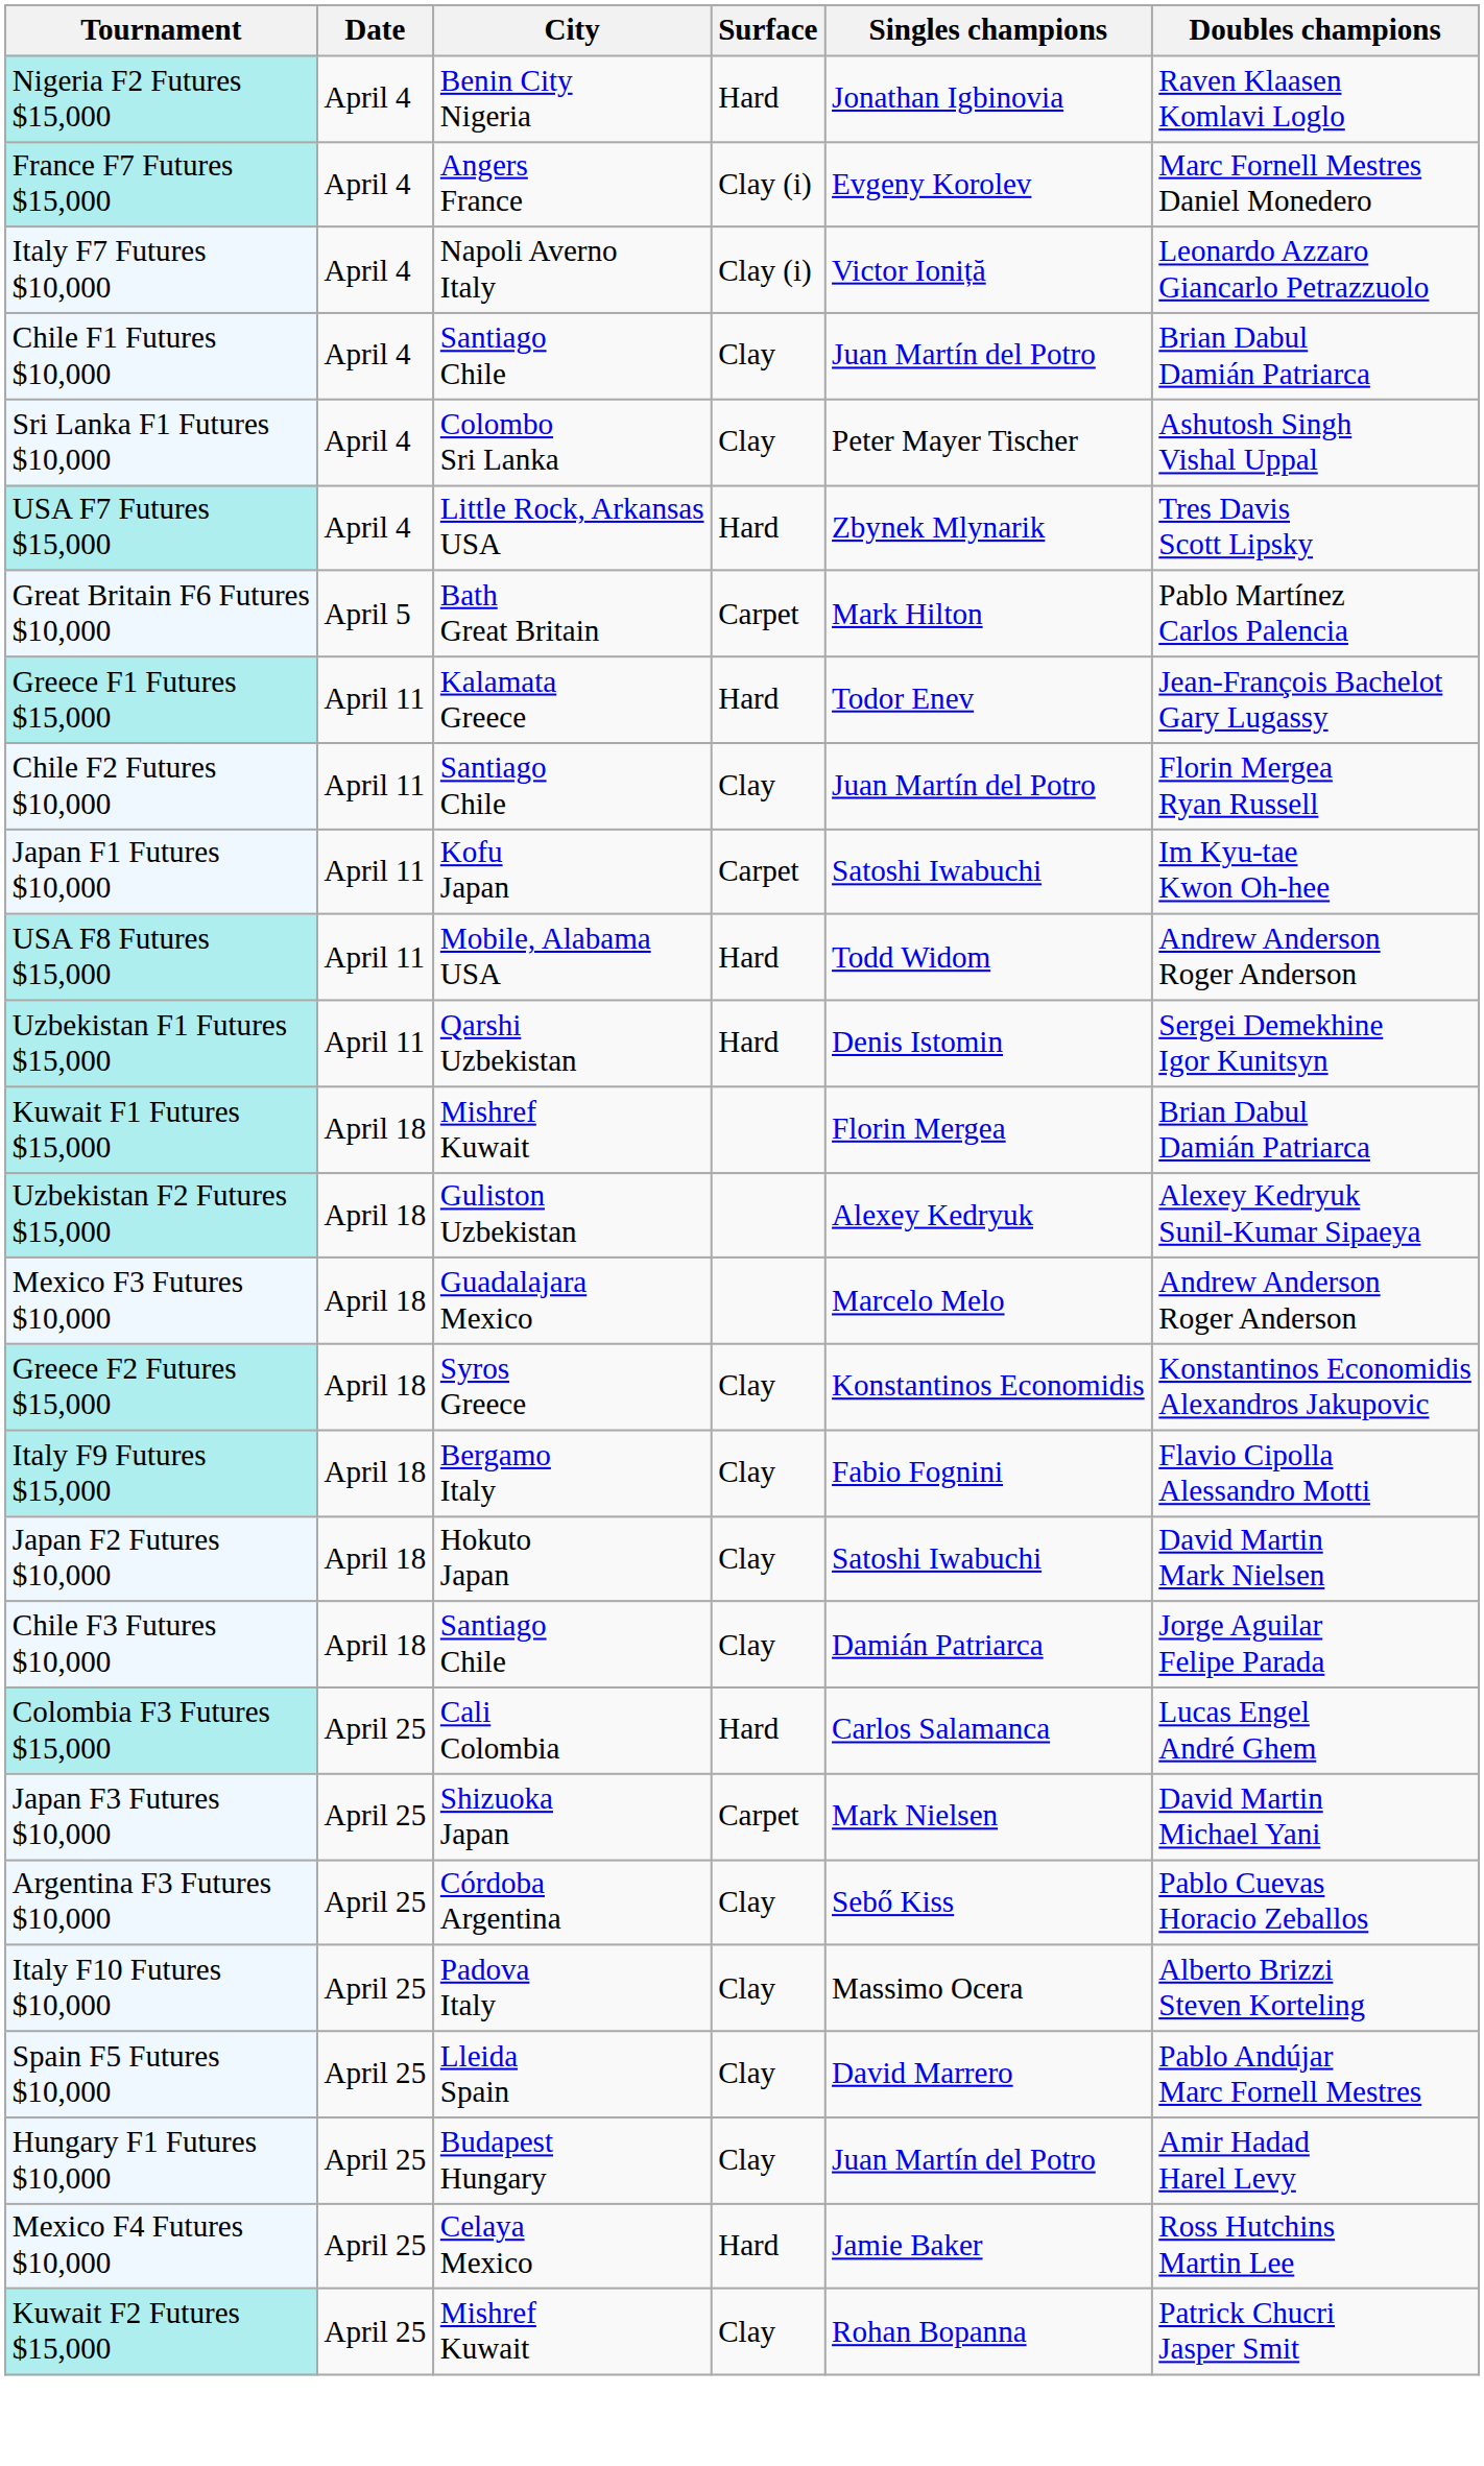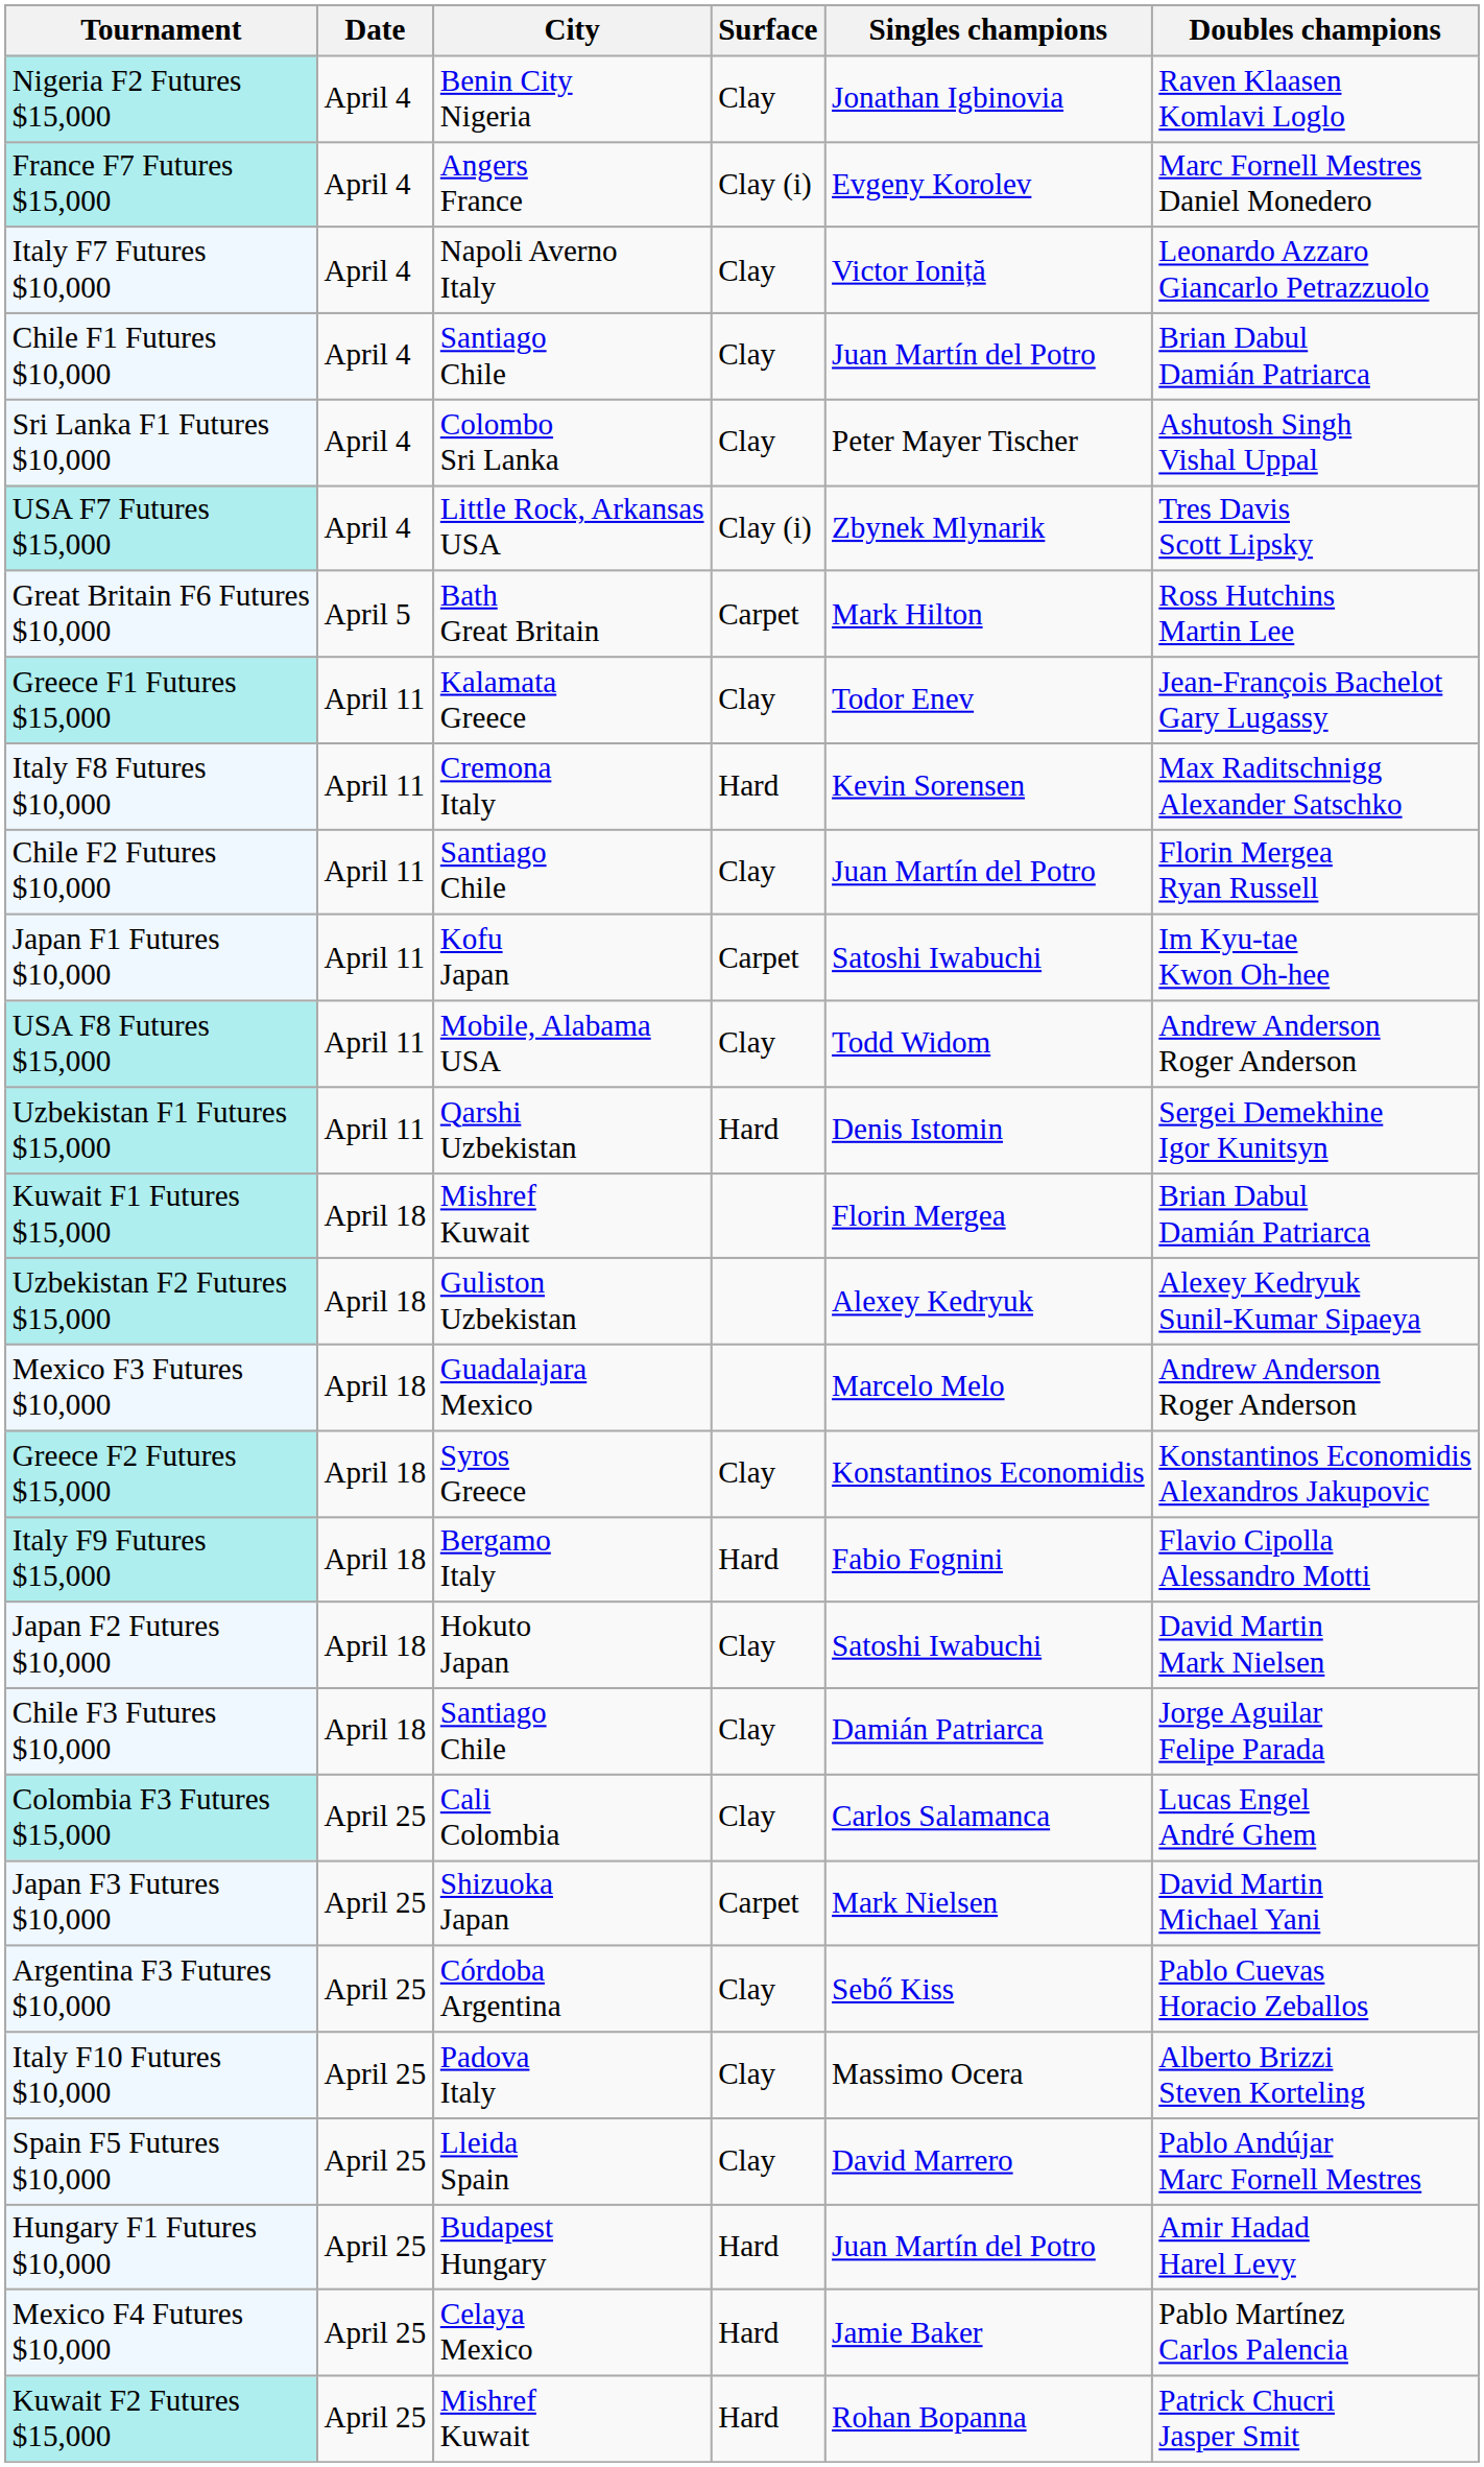 <table class="sortable wikitable" style="font-size:90%">
 <tr>
 <th>Tournament</th>
 <th>Date</th>
 <th>City</th>
 <th>Surface</th>
 <th>Singles champions</th>
 <th>Doubles champions</th>
 </tr>
 <tr>
 <td style="background:#afeeee;">Nigeria F2 Futures<br>$15,000</td>
 <td>April 4</td>
 <td><a href='#'>Benin City</a><br>Nigeria</td>
-<td>Hard</td>
+<td>Clay</td>
 <td> <a href='#'>Jonathan Igbinovia</a></td>
 <td> <a href='#'>Raven Klaasen</a><br> <a href='#'>Komlavi Loglo</a></td>
 </tr>
 <tr>
 <td style="background:#afeeee;">France F7 Futures<br>$15,000</td>
 <td>April 4</td>
 <td><a href='#'>Angers</a><br>France</td>
 <td>Clay (i)</td>
 <td> <a href='#'>Evgeny Korolev</a></td>
 <td> <a href='#'>Marc Fornell Mestres</a><br> Daniel Monedero</td>
 </tr>
 <tr>
 <td style="background:#f0f8ff;">Italy F7 Futures<br>$10,000</td>
 <td>April 4</td>
 <td>Napoli Averno<br>Italy</td>
-<td>Clay (i)</td>
+<td>Clay</td>
 <td> <a href='#'>Victor Ioniță</a></td>
 <td> <a href='#'>Leonardo Azzaro</a><br> <a href='#'>Giancarlo Petrazzuolo</a></td>
 </tr>
 <tr>
 <td style="background:#f0f8ff;">Chile F1 Futures<br>$10,000</td>
 <td>April 4</td>
 <td><a href='#'>Santiago</a><br>Chile</td>
 <td>Clay</td>
 <td> <a href='#'>Juan Martín del Potro</a></td>
 <td> <a href='#'>Brian Dabul</a><br> <a href='#'>Damián Patriarca</a></td>
 </tr>
 <tr>
 <td style="background:#f0f8ff;">Sri Lanka F1 Futures<br>$10,000</td>
 <td>April 4</td>
 <td><a href='#'>Colombo</a><br>Sri Lanka</td>
 <td>Clay</td>
 <td> Peter Mayer Tischer</td>
 <td> <a href='#'>Ashutosh Singh</a><br> <a href='#'>Vishal Uppal</a></td>
 </tr>
 <tr>
 <td style="background:#afeeee;">USA F7 Futures<br>$15,000</td>
 <td>April 4</td>
 <td><a href='#'>Little Rock, Arkansas</a><br>USA</td>
-<td>Hard</td>
+<td>Clay (i)</td>
 <td> <a href='#'>Zbynek Mlynarik</a></td>
 <td> <a href='#'>Tres Davis</a><br> <a href='#'>Scott Lipsky</a></td>
 </tr>
 <tr>
 <td style="background:#f0f8ff;">Great Britain F6 Futures<br>$10,000</td>
 <td>April 5</td>
 <td><a href='#'>Bath</a><br>Great Britain</td>
 <td>Carpet</td>
 <td> <a href='#'>Mark Hilton</a></td>
-<td> Pablo Martínez<br> <a href='#'>Carlos Palencia</a></td>
+<td> <a href='#'>Ross Hutchins</a><br> <a href='#'>Martin Lee</a></td>
 </tr>
 <tr>
 <td style="background:#afeeee;">Greece F1 Futures<br>$15,000</td>
 <td>April 11</td>
 <td><a href='#'>Kalamata</a><br>Greece</td>
-<td>Hard</td>
+<td>Clay</td>
 <td> <a href='#'>Todor Enev</a></td>
 <td> <a href='#'>Jean-François Bachelot</a><br> <a href='#'>Gary Lugassy</a></td>
+</tr>
+<tr>
+<td style="background:#f0f8ff;">Italy F8 Futures<br>$10,000</td>
+<td>April 11</td>
+<td><a href='#'>Cremona</a><br>Italy</td>
+<td>Hard</td>
+<td> <a href='#'>Kevin Sorensen</a></td>
+<td> <a href='#'>Max Raditschnigg</a><br> <a href='#'>Alexander Satschko</a></td>
 </tr>
 <tr>
 <td style="background:#f0f8ff;">Chile F2 Futures<br>$10,000</td>
 <td>April 11</td>
 <td><a href='#'>Santiago</a><br>Chile</td>
 <td>Clay</td>
 <td> <a href='#'>Juan Martín del Potro</a></td>
 <td> <a href='#'>Florin Mergea</a><br> <a href='#'>Ryan Russell</a></td>
 </tr>
 <tr>
 <td style="background:#f0f8ff;">Japan F1 Futures<br>$10,000</td>
 <td>April 11</td>
 <td><a href='#'>Kofu</a><br>Japan</td>
 <td>Carpet</td>
 <td> <a href='#'>Satoshi Iwabuchi</a></td>
 <td> <a href='#'>Im Kyu-tae</a><br> <a href='#'>Kwon Oh-hee</a></td>
 </tr>
 <tr>
 <td style="background:#afeeee;">USA F8 Futures<br>$15,000</td>
 <td>April 11</td>
 <td><a href='#'>Mobile, Alabama</a><br>USA</td>
-<td>Hard</td>
+<td>Clay</td>
 <td> <a href='#'>Todd Widom</a></td>
 <td> <a href='#'>Andrew Anderson</a><br> Roger Anderson</td>
 </tr>
 <tr>
 <td style="background:#afeeee;">Uzbekistan F1 Futures<br>$15,000</td>
 <td>April 11</td>
 <td><a href='#'>Qarshi</a><br>Uzbekistan</td>
 <td>Hard</td>
 <td> <a href='#'>Denis Istomin</a></td>
 <td> <a href='#'>Sergei Demekhine</a><br> <a href='#'>Igor Kunitsyn</a></td>
 </tr>
 <tr>
 <td style="background:#afeeee;">Kuwait F1 Futures<br>$15,000</td>
 <td>April 18</td>
 <td><a href='#'>Mishref</a><br>Kuwait</td>
 <td></td>
 <td> <a href='#'>Florin Mergea</a></td>
 <td> <a href='#'>Brian Dabul</a><br> <a href='#'>Damián Patriarca</a></td>
 </tr>
 <tr>
 <td style="background:#afeeee;">Uzbekistan F2 Futures<br>$15,000</td>
 <td>April 18</td>
 <td><a href='#'>Guliston</a><br>Uzbekistan</td>
 <td></td>
 <td> <a href='#'>Alexey Kedryuk</a></td>
 <td> <a href='#'>Alexey Kedryuk</a><br> <a href='#'>Sunil-Kumar Sipaeya</a></td>
 </tr>
 <tr>
 <td style="background:#f0f8ff;">Mexico F3 Futures<br>$10,000</td>
 <td>April 18</td>
 <td><a href='#'>Guadalajara</a><br>Mexico</td>
 <td></td>
 <td> <a href='#'>Marcelo Melo</a></td>
 <td> <a href='#'>Andrew Anderson</a><br> Roger Anderson</td>
 </tr>
 <tr>
 <td style="background:#afeeee;">Greece F2 Futures<br>$15,000</td>
 <td>April 18</td>
 <td><a href='#'>Syros</a><br>Greece</td>
 <td>Clay</td>
 <td> <a href='#'>Konstantinos Economidis</a></td>
 <td> <a href='#'>Konstantinos Economidis</a><br> <a href='#'>Alexandros Jakupovic</a></td>
 </tr>
 <tr>
 <td style="background:#afeeee;">Italy F9 Futures<br>$15,000</td>
 <td>April 18</td>
 <td><a href='#'>Bergamo</a><br>Italy</td>
-<td>Clay</td>
+<td>Hard</td>
 <td> <a href='#'>Fabio Fognini</a></td>
 <td> <a href='#'>Flavio Cipolla</a><br> <a href='#'>Alessandro Motti</a></td>
 </tr>
 <tr>
 <td style="background:#f0f8ff;">Japan F2 Futures<br>$10,000</td>
 <td>April 18</td>
 <td>Hokuto<br>Japan</td>
 <td>Clay</td>
 <td> <a href='#'>Satoshi Iwabuchi</a></td>
 <td> <a href='#'>David Martin</a><br> <a href='#'>Mark Nielsen</a></td>
 </tr>
 <tr>
 <td style="background:#f0f8ff;">Chile F3 Futures<br>$10,000</td>
 <td>April 18</td>
 <td><a href='#'>Santiago</a><br>Chile</td>
 <td>Clay</td>
 <td> <a href='#'>Damián Patriarca</a></td>
 <td> <a href='#'>Jorge Aguilar</a><br> <a href='#'>Felipe Parada</a></td>
 </tr>
 <tr>
 <td style="background:#afeeee;">Colombia F3 Futures<br>$15,000</td>
 <td>April 25</td>
 <td><a href='#'>Cali</a><br>Colombia</td>
-<td>Hard</td>
+<td>Clay</td>
 <td> <a href='#'>Carlos Salamanca</a></td>
 <td> <a href='#'>Lucas Engel</a><br> <a href='#'>André Ghem</a></td>
 </tr>
 <tr>
 <td style="background:#f0f8ff;">Japan F3 Futures<br>$10,000</td>
 <td>April 25</td>
 <td><a href='#'>Shizuoka</a><br>Japan</td>
 <td>Carpet</td>
 <td> <a href='#'>Mark Nielsen</a></td>
 <td> <a href='#'>David Martin</a><br> <a href='#'>Michael Yani</a></td>
 </tr>
 <tr>
 <td style="background:#f0f8ff;">Argentina F3 Futures<br>$10,000</td>
 <td>April 25</td>
 <td><a href='#'>Córdoba</a><br>Argentina</td>
 <td>Clay</td>
 <td> <a href='#'>Sebő Kiss</a></td>
 <td> <a href='#'>Pablo Cuevas</a><br> <a href='#'>Horacio Zeballos</a></td>
 </tr>
 <tr>
 <td style="background:#f0f8ff;">Italy F10 Futures<br>$10,000</td>
 <td>April 25</td>
 <td><a href='#'>Padova</a><br>Italy</td>
 <td>Clay</td>
 <td> Massimo Ocera</td>
 <td> <a href='#'>Alberto Brizzi</a><br> <a href='#'>Steven Korteling</a></td>
 </tr>
 <tr>
 <td style="background:#f0f8ff;">Spain F5 Futures<br>$10,000</td>
 <td>April 25</td>
 <td><a href='#'>Lleida</a><br>Spain</td>
 <td>Clay</td>
 <td> <a href='#'>David Marrero</a></td>
 <td> <a href='#'>Pablo Andújar</a><br> <a href='#'>Marc Fornell Mestres</a></td>
 </tr>
 <tr>
 <td style="background:#f0f8ff;">Hungary F1 Futures<br>$10,000</td>
 <td>April 25</td>
 <td><a href='#'>Budapest</a><br>Hungary</td>
-<td>Clay</td>
+<td>Hard</td>
 <td> <a href='#'>Juan Martín del Potro</a></td>
 <td> <a href='#'>Amir Hadad</a><br> <a href='#'>Harel Levy</a></td>
 </tr>
 <tr>
 <td style="background:#f0f8ff;">Mexico F4 Futures<br>$10,000</td>
 <td>April 25</td>
 <td><a href='#'>Celaya</a><br>Mexico</td>
 <td>Hard</td>
 <td> <a href='#'>Jamie Baker</a></td>
-<td> <a href='#'>Ross Hutchins</a><br> <a href='#'>Martin Lee</a></td>
+<td> Pablo Martínez<br> <a href='#'>Carlos Palencia</a></td>
 </tr>
 <tr>
 <td style="background:#afeeee;">Kuwait F2 Futures<br>$15,000</td>
 <td>April 25</td>
 <td><a href='#'>Mishref</a><br>Kuwait</td>
-<td>Clay</td>
+<td>Hard</td>
 <td> <a href='#'>Rohan Bopanna</a></td>
 <td> <a href='#'>Patrick Chucri</a><br> <a href='#'>Jasper Smit</a></td>
 </tr>
 </table>
